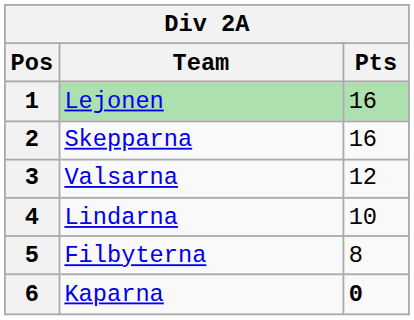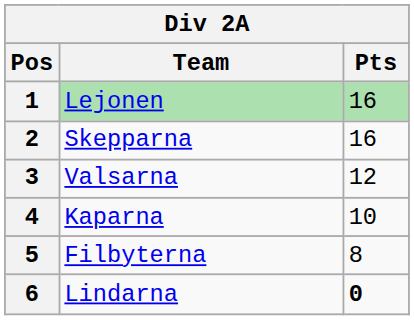 <table class="wikitable">
 <tr>
 <th colspan="3">Div 2A</th>
 </tr>
 <tr>
 <th width=20>Pos</th>
 <th width=150>Team</th>
 <th width=30>Pts</th>
 </tr>
 <tr style="background:#ACE1AF;">
 <th>1</th>
 <td><a href='#'>Lejonen</a></td>
 <td>16</td>
 </tr>
 <tr>
 <th>2</th>
 <td><a href='#'>Skepparna</a></td>
 <td>16</td>
 </tr>
 <tr>
 <th>3</th>
 <td><a href='#'>Valsarna</a></td>
 <td>12</td>
 </tr>
 <tr>
 <th>4</th>
-<td><a href='#'>Lindarna</a></td>
+<td><a href='#'>Kaparna</a></td>
 <td>10</td>
 </tr>
 <tr>
 <th>5</th>
 <td><a href='#'>Filbyterna</a></td>
 <td>8</td>
 </tr>
 <tr>
 <th>6</th>
-<td><a href='#'>Kaparna</a></td>
+<td><a href='#'>Lindarna</a></td>
 <td><strong>0</strong></td>
 </tr>
 </table>
